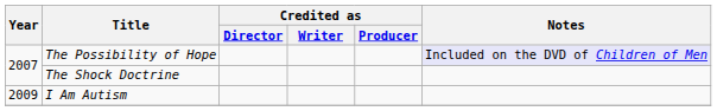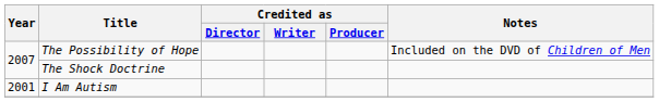 <table class="wikitable">
 <tr>
 <th rowspan="2" style="width:33px;">Year</th>
 <th rowspan="2">Title</th>
 <th colspan="3">Credited as</th>
 <th rowspan="2">Notes</th>
 </tr>
 <tr>
 <th width=65><a href='#'>Director</a></th>
 <th width=65><a href='#'>Writer</a></th>
 <th width=65><a href='#'>Producer</a></th>
 </tr>
 <tr>
 <td rowspan=2>2007</td>
 <td><em>The Possibility of Hope</em></td>
 <td></td>
 <td></td>
 <td></td>
-<td style="background: lavender;">Included on the DVD of <em><a href='#'>Children of Men</a></em></td>
+<td>Included on the DVD of <em><a href='#'>Children of Men</a></em></td>
 </tr>
 <tr>
 <td><em>The Shock Doctrine</em></td>
 <td></td>
 <td></td>
 <td></td>
 <td></td>
 </tr>
 <tr>
-<td>2009</td>
+<td>2001</td>
 <td><em>I Am Autism</em></td>
 <td></td>
 <td></td>
 <td></td>
 <td></td>
 </tr>
 <tr>
 </tr>
 </table>
